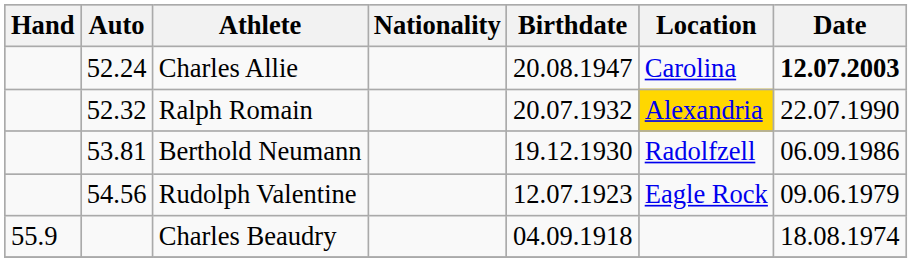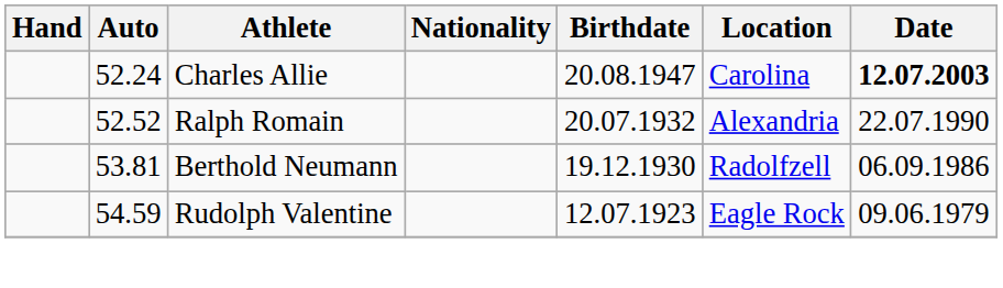 <table class="wikitable">
 <tr>
 <th>Hand</th>
 <th>Auto</th>
 <th>Athlete</th>
 <th>Nationality</th>
 <th>Birthdate</th>
 <th>Location</th>
 <th>Date</th>
 </tr>
 <tr>
 <td></td>
 <td>52.24</td>
 <td>Charles Allie</td>
 <td></td>
 <td>20.08.1947</td>
 <td><a href='#'>Carolina</a></td>
 <td><strong>12.07.2003</strong></td>
 </tr>
 <tr>
 <td></td>
-<td>52.32</td>
+<td>52.52</td>
 <td>Ralph Romain</td>
 <td></td>
 <td>20.07.1932</td>
-<td style="background: gold;"><a href='#'>Alexandria</a></td>
+<td><a href='#'>Alexandria</a></td>
 <td>22.07.1990</td>
 </tr>
 <tr>
 <td></td>
 <td>53.81</td>
 <td>Berthold Neumann</td>
 <td></td>
 <td>19.12.1930</td>
 <td><a href='#'>Radolfzell</a></td>
 <td>06.09.1986</td>
 </tr>
 <tr>
 <td></td>
-<td>54.56</td>
+<td>54.59</td>
 <td>Rudolph Valentine</td>
 <td></td>
 <td>12.07.1923</td>
 <td><a href='#'>Eagle Rock</a></td>
 <td>09.06.1979</td>
 </tr>
 <tr>
-<td>55.9</td>
-<td></td>
-<td>Charles Beaudry</td>
-<td></td>
-<td>04.09.1918</td>
-<td></td>
-<td>18.08.1974</td>
-</tr>
-<tr>
 </tr>
 </table>
